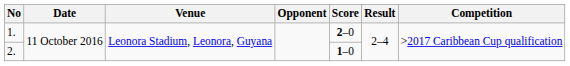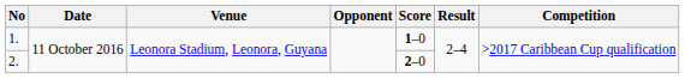 <table class="wikitable" style="font-size:85%;">
 <tr>
 <th>No</th>
 <th>Date</th>
 <th>Venue</th>
 <th>Opponent</th>
 <th>Score</th>
 <th>Result</th>
 <th>Competition</th>
 </tr>
 <tr>
 <td>1.</td>
 <td rowspan="2">11 October 2016</td>
 <td rowspan="2"><a href='#'>Leonora Stadium</a>, <a href='#'>Leonora</a>, <a href='#'>Guyana</a></td>
 <td rowspan="2"></td>
-<td align=center><strong>2</strong>–0</td>
+<td align=center><strong>1</strong>–0</td>
 <td rowspan="2" style="text-align:center">2–4</td>
 <td rowspan="2">><a href='#'>2017 Caribbean Cup qualification</a></td>
 </tr>
 <tr>
 <td>2.</td>
-<td align=center><strong>1</strong>–0</td>
+<td align=center><strong>2</strong>–0</td>
 </tr>
 </table>
